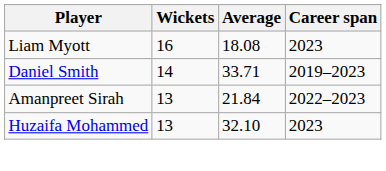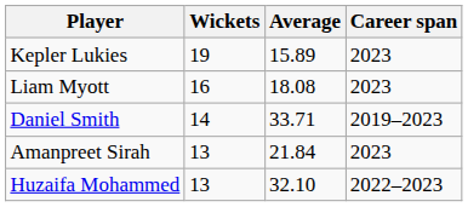 <table class="wikitable">
 <tr>
 <th>Player</th>
 <th>Wickets</th>
 <th>Average</th>
 <th>Career span</th>
+</tr>
+<tr>
+<td>Kepler Lukies</td>
+<td>19</td>
+<td>15.89</td>
+<td>2023</td>
 </tr>
 <tr>
 <td>Liam Myott</td>
 <td>16</td>
 <td>18.08</td>
 <td>2023</td>
 </tr>
 <tr>
 <td><a href='#'>Daniel Smith</a></td>
 <td>14</td>
 <td>33.71</td>
 <td>2019–2023</td>
 </tr>
 <tr>
 <td>Amanpreet Sirah</td>
 <td>13</td>
 <td>21.84</td>
-<td>2022–2023</td>
+<td>2023</td>
 </tr>
 <tr>
 <td><a href='#'>Huzaifa Mohammed</a></td>
 <td>13</td>
 <td>32.10</td>
-<td>2023</td>
+<td>2022–2023</td>
 </tr>
 </table>
